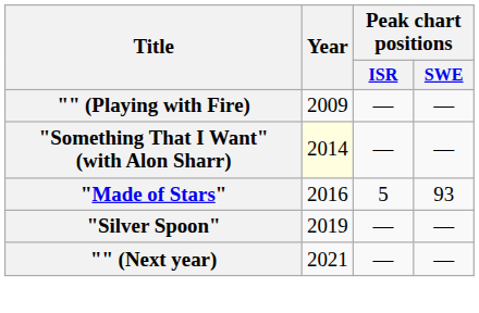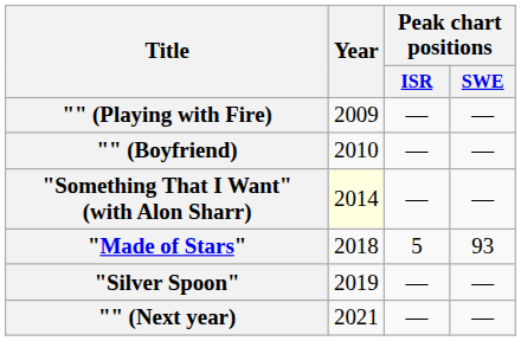 <table class="wikitable plainrowheaders" style="text-align:center;">
 <tr>
 <th scope="col" rowspan="2" style="width:14em;">Title</th>
 <th scope="col" rowspan="2" style="width:1em;">Year</th>
 <th scope="col" colspan="2">Peak chart positions</th>
 </tr>
 <tr>
 <th scope="col" style="width:3em;font-size:85%;"><a href='#'>ISR</a></th>
 <th scope="col" style="width:3em;font-size:85%;"><a href='#'>SWE</a><br></th>
 </tr>
 <tr>
 <th scope="row">"" <span>(Playing with Fire)</span></th>
 <td>2009</td>
 <td>—</td>
 <td>—</td>
 </tr>
 <tr>
+<th scope="row">"" <span>(Boyfriend)</span></th>
+<td>2010</td>
+<td>—</td>
+<td>—</td>
+</tr>
+<tr>
 <th scope="row">"Something That I Want"<br><span>(with Alon Sharr)</span></th>
 <td style="background: lightyellow;">2014</td>
 <td>—</td>
 <td>—</td>
 </tr>
 <tr>
 <th scope="row">"<a href='#'>Made of Stars</a>"</th>
-<td>2016</td>
+<td>2018</td>
 <td>5</td>
 <td>93</td>
 </tr>
 <tr>
 <th scope="row">"Silver Spoon"</th>
 <td>2019</td>
 <td>—</td>
 <td>—</td>
 </tr>
 <tr>
 <th scope="row">"" <span>(Next year)</span></th>
 <td>2021</td>
 <td>—</td>
 <td>—</td>
 </tr>
 </table>
